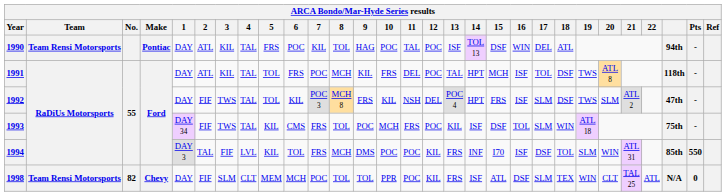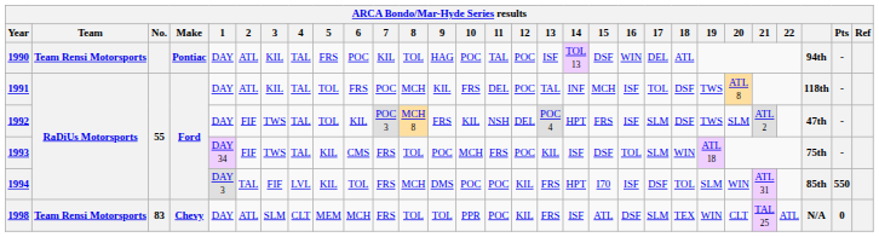 <table class="wikitable" style="text-align:center; font-size:75%">
 <tr>
 <th colspan=29><a href='#'>ARCA Bondo/Mar-Hyde Series</a> results</th>
 </tr>
 <tr>
 <th>Year</th>
 <th>Team</th>
 <th>No.</th>
 <th>Make</th>
 <th>1</th>
 <th>2</th>
 <th>3</th>
 <th>4</th>
 <th>5</th>
 <th>6</th>
 <th>7</th>
 <th>8</th>
 <th>9</th>
 <th>10</th>
 <th>11</th>
 <th>12</th>
 <th>13</th>
 <th>14</th>
 <th>15</th>
 <th>16</th>
 <th>17</th>
 <th>18</th>
 <th>19</th>
 <th>20</th>
 <th>21</th>
 <th>22</th>
 <th></th>
 <th>Pts</th>
 <th>Ref</th>
 </tr>
 <tr>
 <th><a href='#'>1990</a></th>
 <th><a href='#'>Team Rensi Motorsports</a></th>
 <th></th>
 <th><a href='#'>Pontiac</a></th>
 <td><a href='#'>DAY</a></td>
 <td><a href='#'>ATL</a></td>
 <td><a href='#'>KIL</a></td>
 <td><a href='#'>TAL</a></td>
 <td><a href='#'>FRS</a></td>
 <td><a href='#'>POC</a></td>
 <td><a href='#'>KIL</a></td>
 <td><a href='#'>TOL</a></td>
 <td><a href='#'>HAG</a></td>
 <td><a href='#'>POC</a></td>
 <td><a href='#'>TAL</a></td>
 <td><a href='#'>POC</a></td>
 <td><a href='#'>ISF</a></td>
 <td style="background:#EFCFFF;"><a href='#'>TOL</a><br><small>13</small></td>
 <td><a href='#'>DSF</a></td>
 <td><a href='#'>WIN</a></td>
 <td><a href='#'>DEL</a></td>
 <td><a href='#'>ATL</a></td>
 <td colspan=4></td>
 <th>94th</th>
 <th>-</th>
 <th></th>
 </tr>
 <tr>
 <th><a href='#'>1991</a></th>
 <th rowspan=4><a href='#'>RaDiUs Motorsports</a></th>
 <th rowspan=4>55</th>
 <th rowspan=4><a href='#'>Ford</a></th>
 <td><a href='#'>DAY</a></td>
 <td><a href='#'>ATL</a></td>
 <td><a href='#'>KIL</a></td>
 <td><a href='#'>TAL</a></td>
 <td><a href='#'>TOL</a></td>
 <td><a href='#'>FRS</a></td>
 <td><a href='#'>POC</a></td>
 <td><a href='#'>MCH</a></td>
 <td><a href='#'>KIL</a></td>
 <td><a href='#'>FRS</a></td>
 <td><a href='#'>DEL</a></td>
 <td><a href='#'>POC</a></td>
 <td><a href='#'>TAL</a></td>
-<td><a href='#'>HPT</a></td>
+<td><a href='#'>INF</a></td>
 <td><a href='#'>MCH</a></td>
 <td><a href='#'>ISF</a></td>
 <td><a href='#'>TOL</a></td>
 <td><a href='#'>DSF</a></td>
 <td><a href='#'>TWS</a></td>
 <td style="background:#FFDF9F;"><a href='#'>ATL</a><br><small>8</small></td>
 <td colspan=2></td>
 <th>118th</th>
 <th>-</th>
 <th></th>
 </tr>
 <tr>
 <th><a href='#'>1992</a></th>
 <td><a href='#'>DAY</a></td>
 <td><a href='#'>FIF</a></td>
 <td><a href='#'>TWS</a></td>
 <td><a href='#'>TAL</a></td>
 <td><a href='#'>TOL</a></td>
 <td><a href='#'>KIL</a></td>
 <td style="background:#DFDFDF;"><a href='#'>POC</a><br><small>3</small></td>
 <td style="background:#FFDF9F;"><a href='#'>MCH</a><br><small>8</small></td>
 <td><a href='#'>FRS</a></td>
 <td><a href='#'>KIL</a></td>
 <td><a href='#'>NSH</a></td>
 <td><a href='#'>DEL</a></td>
 <td style="background:#DFDFDF;"><a href='#'>POC</a><br><small>4</small></td>
 <td><a href='#'>HPT</a></td>
 <td><a href='#'>FRS</a></td>
 <td><a href='#'>ISF</a></td>
 <td><a href='#'>SLM</a></td>
 <td><a href='#'>DSF</a></td>
 <td><a href='#'>TWS</a></td>
 <td><a href='#'>SLM</a></td>
 <td style="background:#DFDFDF;"><a href='#'>ATL</a><br><small>2</small></td>
 <td></td>
 <th>47th</th>
 <th>-</th>
 <th></th>
 </tr>
 <tr>
 <th><a href='#'>1993</a></th>
 <td style="background:#EFCFFF;"><a href='#'>DAY</a><br><small>34</small></td>
 <td><a href='#'>FIF</a></td>
 <td><a href='#'>TWS</a></td>
 <td><a href='#'>TAL</a></td>
 <td><a href='#'>KIL</a></td>
 <td><a href='#'>CMS</a></td>
 <td><a href='#'>FRS</a></td>
 <td><a href='#'>TOL</a></td>
 <td><a href='#'>POC</a></td>
 <td><a href='#'>MCH</a></td>
 <td><a href='#'>FRS</a></td>
 <td><a href='#'>POC</a></td>
 <td><a href='#'>KIL</a></td>
 <td><a href='#'>ISF</a></td>
 <td><a href='#'>DSF</a></td>
 <td><a href='#'>TOL</a></td>
 <td><a href='#'>SLM</a></td>
 <td><a href='#'>WIN</a></td>
 <td style="background:#EFCFFF;"><a href='#'>ATL</a><br><small>18</small></td>
 <td colspan=3></td>
 <th>75th</th>
 <th>-</th>
 <th></th>
 </tr>
 <tr>
 <th><a href='#'>1994</a></th>
 <td style="background:#DFDFDF;"><a href='#'>DAY</a><br><small>3</small></td>
 <td><a href='#'>TAL</a></td>
 <td><a href='#'>FIF</a></td>
 <td><a href='#'>LVL</a></td>
 <td><a href='#'>KIL</a></td>
 <td><a href='#'>TOL</a></td>
 <td><a href='#'>FRS</a></td>
 <td><a href='#'>MCH</a></td>
 <td><a href='#'>DMS</a></td>
 <td><a href='#'>POC</a></td>
 <td><a href='#'>POC</a></td>
 <td><a href='#'>KIL</a></td>
 <td><a href='#'>FRS</a></td>
-<td><a href='#'>INF</a></td>
+<td><a href='#'>HPT</a></td>
 <td><a href='#'>I70</a></td>
 <td><a href='#'>ISF</a></td>
 <td><a href='#'>DSF</a></td>
 <td><a href='#'>TOL</a></td>
 <td><a href='#'>SLM</a></td>
 <td><a href='#'>WIN</a></td>
 <td style="background:#EFCFFF;"><a href='#'>ATL</a><br><small>31</small></td>
 <td></td>
 <th>85th</th>
 <th>550</th>
 <th></th>
 </tr>
 <tr>
 <th><a href='#'>1998</a></th>
 <th><a href='#'>Team Rensi Motorsports</a></th>
-<th>82</th>
+<th>83</th>
 <th><a href='#'>Chevy</a></th>
 <td><a href='#'>DAY</a></td>
-<td><a href='#'>FIF</a></td>
+<td><a href='#'>ATL</a></td>
 <td><a href='#'>SLM</a></td>
 <td><a href='#'>CLT</a></td>
 <td><a href='#'>MEM</a></td>
 <td><a href='#'>MCH</a></td>
-<td><a href='#'>POC</a></td>
+<td><a href='#'>FRS</a></td>
 <td><a href='#'>TOL</a></td>
 <td><a href='#'>TOL</a></td>
 <td><a href='#'>PPR</a></td>
 <td><a href='#'>POC</a></td>
 <td><a href='#'>KIL</a></td>
 <td><a href='#'>FRS</a></td>
 <td><a href='#'>ISF</a></td>
 <td><a href='#'>ATL</a></td>
 <td><a href='#'>DSF</a></td>
 <td><a href='#'>SLM</a></td>
 <td><a href='#'>TEX</a></td>
 <td><a href='#'>WIN</a></td>
 <td><a href='#'>CLT</a></td>
 <td style="background:#EFCFFF;"><a href='#'>TAL</a><br><small>25</small></td>
 <td><a href='#'>ATL</a></td>
 <th>N/A</th>
 <th>0</th>
 <th></th>
 </tr>
 </table>
